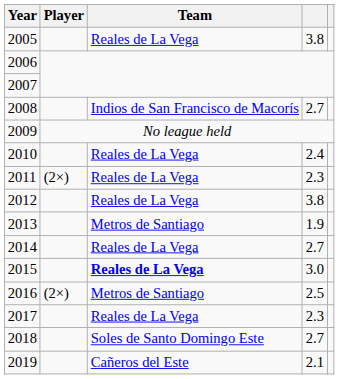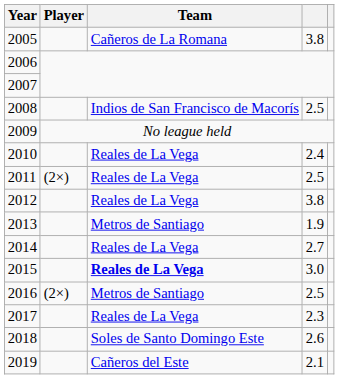 <table class="wikitable sortable">
 <tr>
 <th>Year</th>
 <th>Player</th>
 <th>Team</th>
 <th></th>
 <th></th>
 </tr>
 <tr>
 <td>2005</td>
 <td> </td>
-<td><a href='#'>Reales de La Vega</a></td>
+<td><a href='#'>Cañeros de La Romana</a></td>
 <td>3.8</td>
 <td></td>
 </tr>
 <tr>
 <td>2006</td>
 <td rowspan=2; colspan=4></td>
 </tr>
 <tr>
 <td>2007</td>
 </tr>
 <tr>
 <td>2008</td>
 <td> </td>
 <td><a href='#'>Indios de San Francisco de Macorís</a></td>
-<td>2.7</td>
+<td>2.5</td>
 <td></td>
 </tr>
 <tr>
 <td>2009</td>
 <td colspan=4 style="text-align:center;"><em>No league held</em></td>
 </tr>
 <tr>
 <td>2010</td>
 <td> </td>
 <td><a href='#'>Reales de La Vega</a></td>
 <td>2.4</td>
 <td></td>
 </tr>
 <tr>
 <td>2011</td>
 <td>  (2×)</td>
 <td><a href='#'>Reales de La Vega</a></td>
-<td>2.3</td>
+<td>2.5</td>
 <td></td>
 </tr>
 <tr>
 <td>2012</td>
 <td> </td>
 <td><a href='#'>Reales de La Vega</a></td>
 <td>3.8</td>
 <td></td>
 </tr>
 <tr>
 <td>2013</td>
 <td> </td>
 <td><a href='#'>Metros de Santiago</a></td>
 <td>1.9</td>
 <td></td>
 </tr>
 <tr>
 <td>2014</td>
 <td> </td>
 <td><a href='#'>Reales de La Vega</a></td>
 <td>2.7</td>
 <td></td>
 </tr>
 <tr>
 <td>2015</td>
 <td> </td>
 <td><strong><a href='#'>Reales de La Vega</a></strong></td>
 <td>3.0</td>
 <td></td>
 </tr>
 <tr>
 <td>2016</td>
 <td>  (2×)</td>
 <td><a href='#'>Metros de Santiago</a></td>
 <td>2.5</td>
 <td></td>
 </tr>
 <tr>
 <td>2017</td>
 <td> </td>
 <td><a href='#'>Reales de La Vega</a></td>
 <td>2.3</td>
 <td></td>
 </tr>
 <tr>
 <td>2018</td>
 <td> </td>
 <td><a href='#'>Soles de Santo Domingo Este</a></td>
-<td>2.7</td>
+<td>2.6</td>
 <td></td>
 </tr>
 <tr>
 <td>2019</td>
 <td> </td>
 <td><a href='#'>Cañeros del Este</a></td>
 <td>2.1</td>
 <td></td>
 </tr>
 </table>
